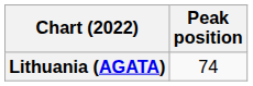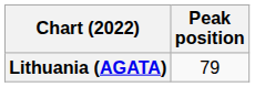 <table class="wikitable plainrowheaders" style="text-align:center;">
 <tr>
 <th>Chart (2022)</th>
 <th>Peak<br>position</th>
 </tr>
 <tr>
 <th scope="row">Lithuania (<a href='#'>AGATA</a>)</th>
-<td>74</td>
+<td>79</td>
 </tr>
 </table>
